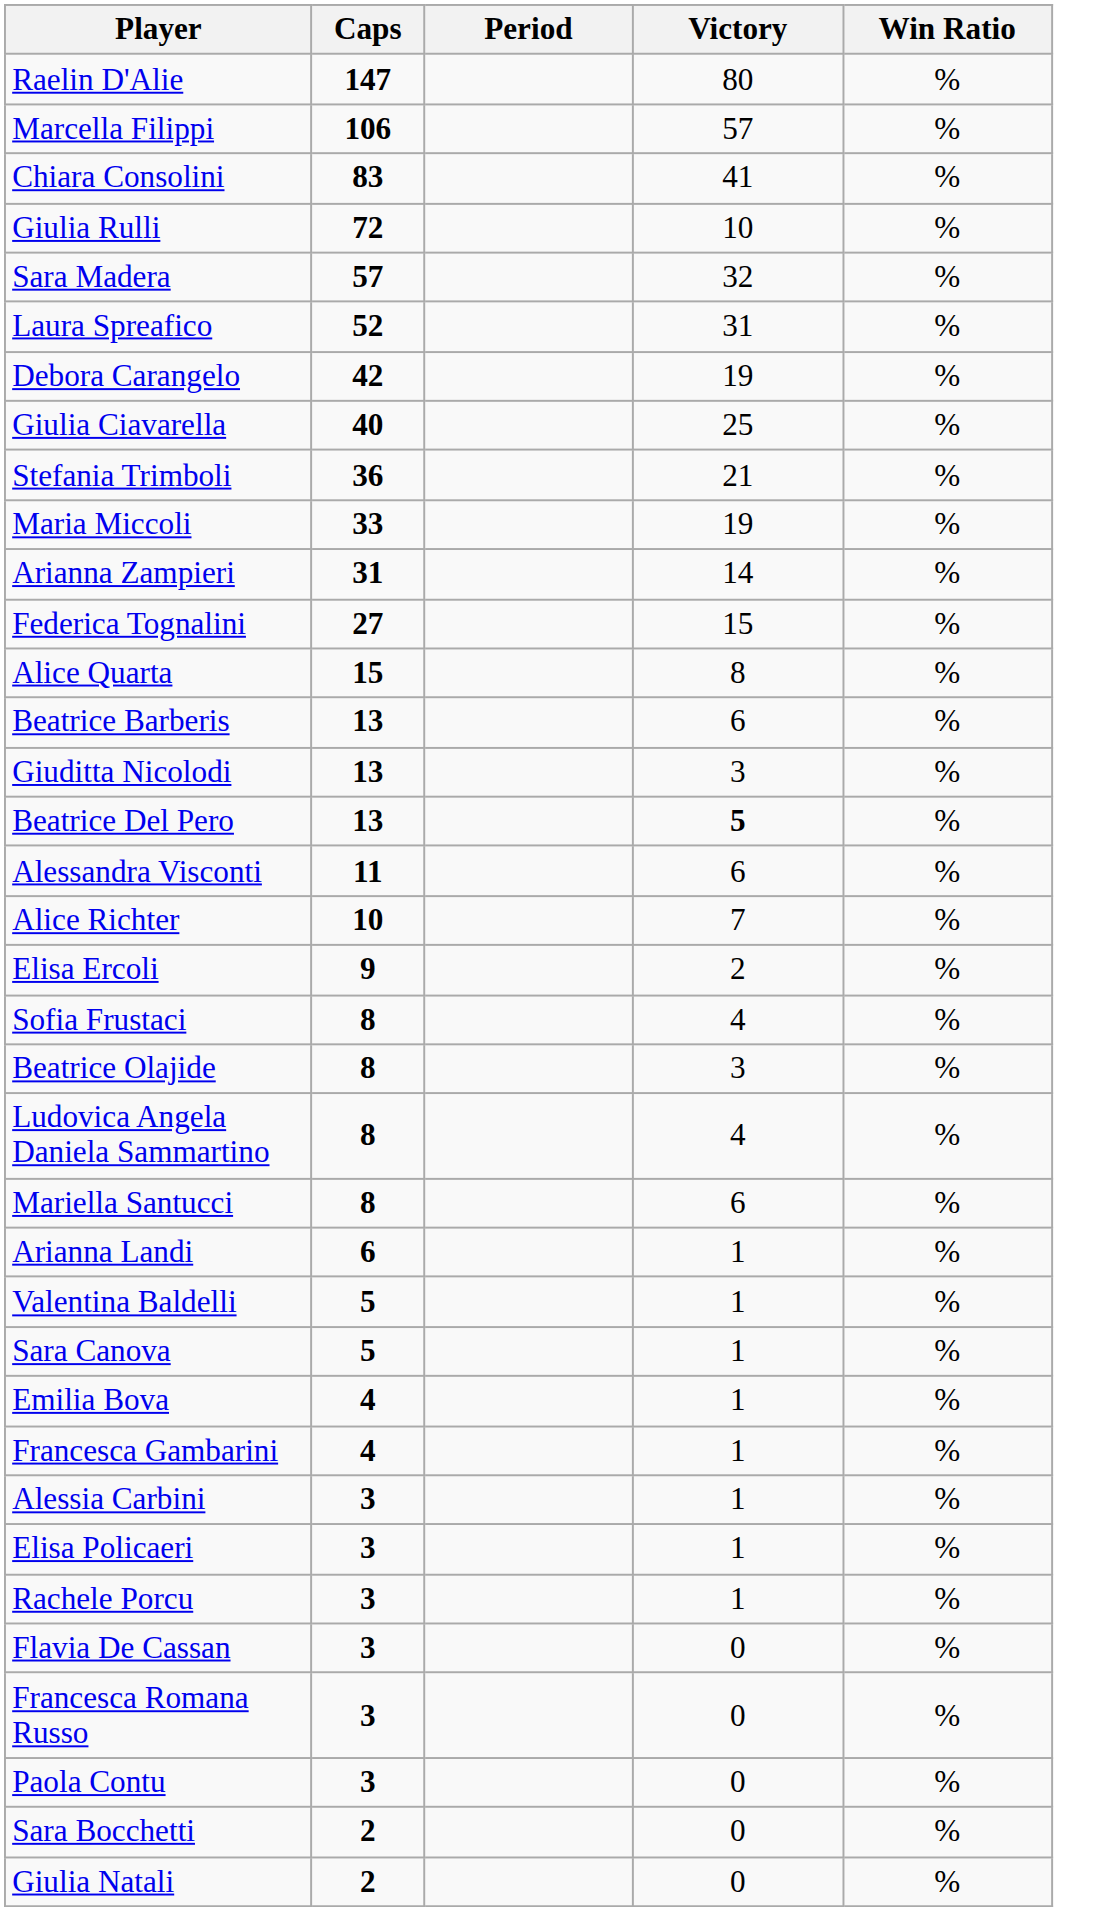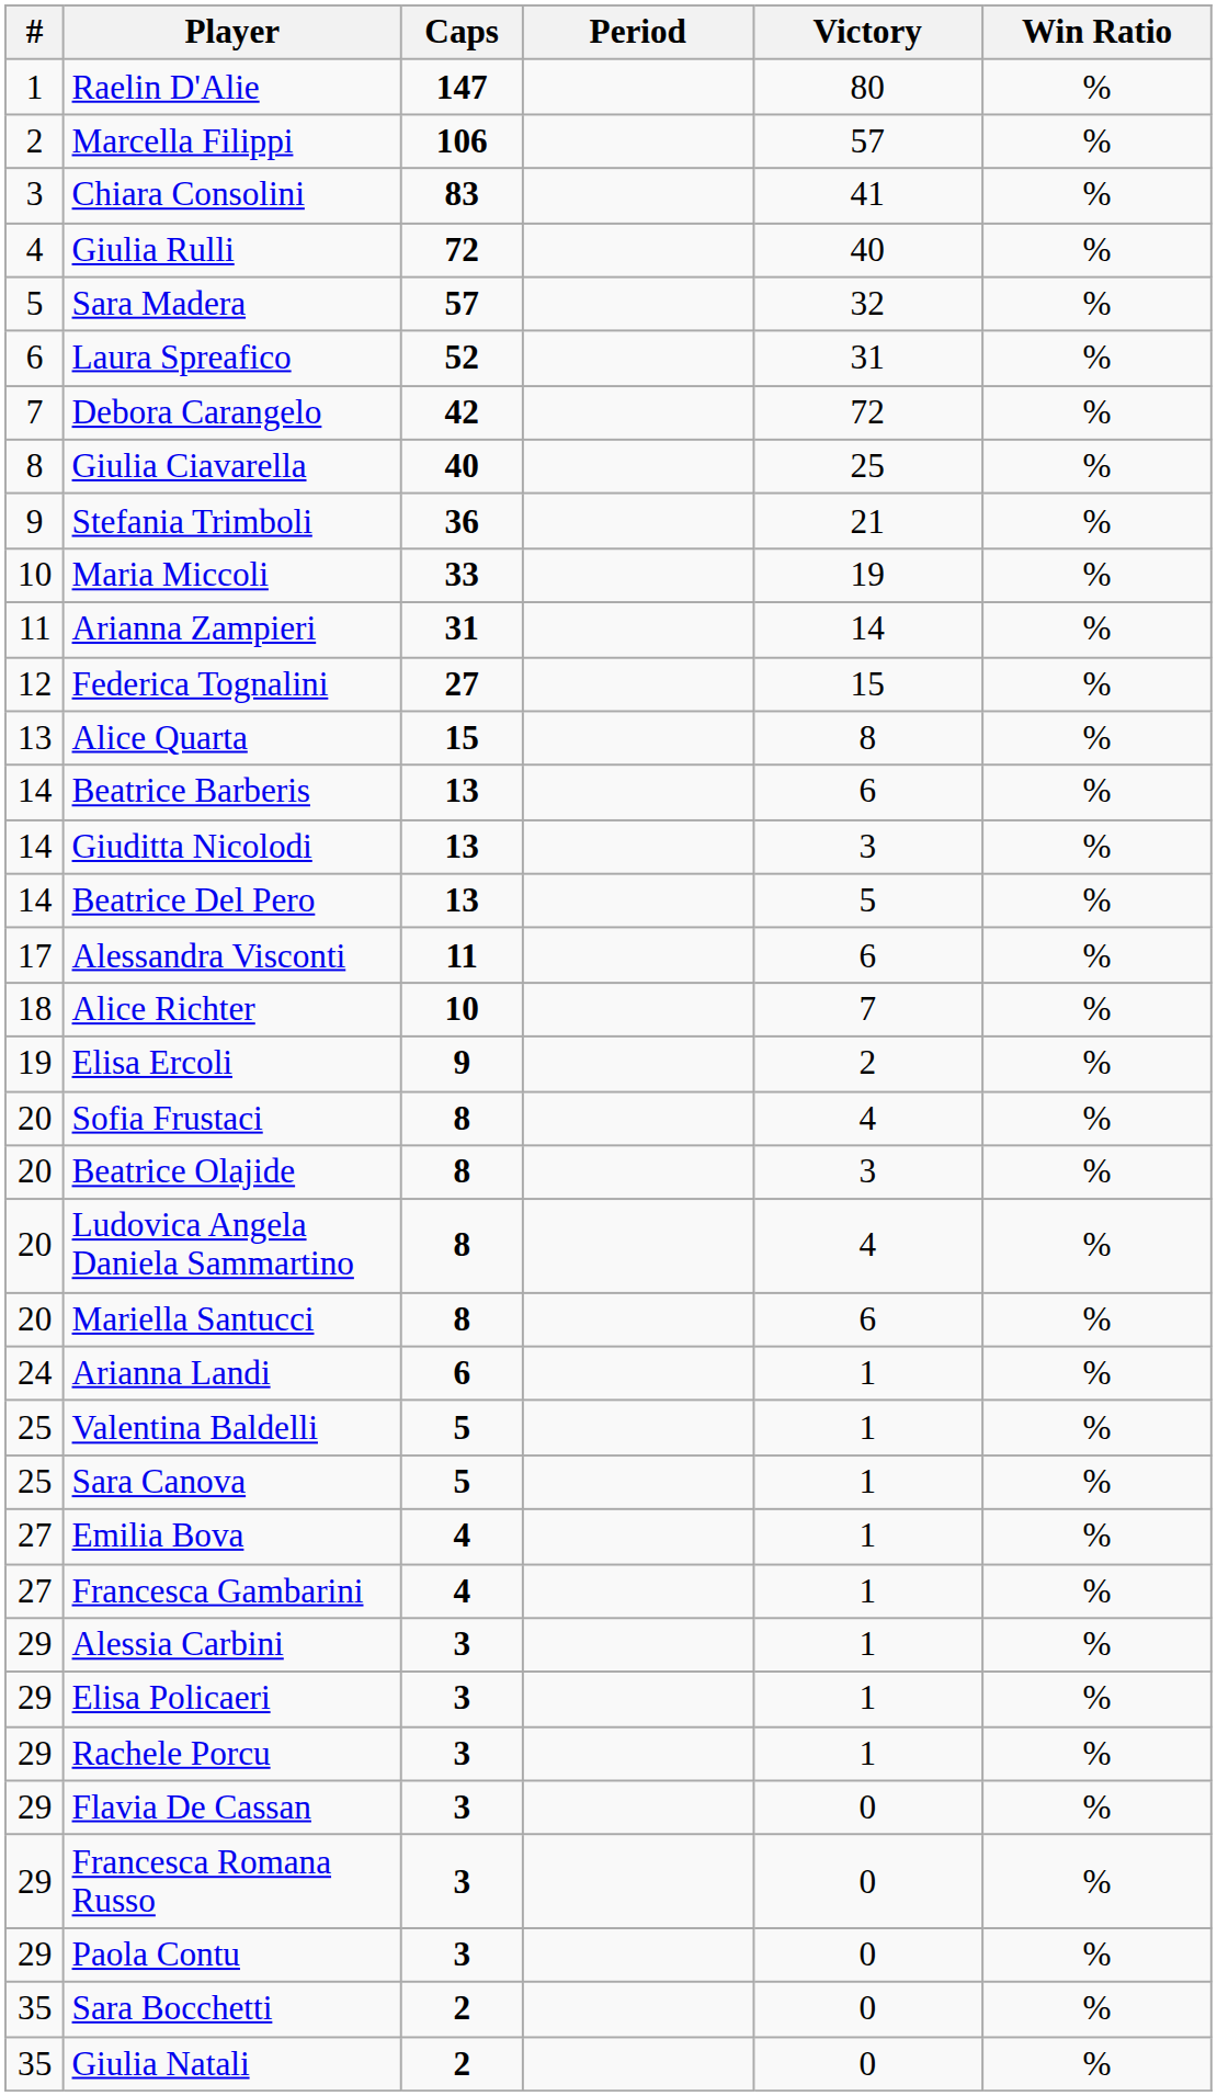 <table class="wikitable sortable" style="text-align:center;">
 <tr>
+<th width=20px>#</th>
 <th style="width:150px;">Player</th>
 <th width=50px>Caps</th>
 <th style="width:100px;">Period</th>
 <th style="width:100px;">Victory</th>
 <th style="width:100px;">Win Ratio</th>
 </tr>
 <tr>
+<td>1</td>
 <td style="text-align: left;"><a href='#'>Raelin D'Alie</a></td>
 <td><strong>147</strong></td>
 <td></td>
 <td>80</td>
 <td>%</td>
 </tr>
 <tr>
+<td>2</td>
 <td style="text-align: left;"><a href='#'>Marcella Filippi</a></td>
 <td><strong>106</strong></td>
 <td></td>
 <td>57</td>
 <td>%</td>
 </tr>
 <tr>
+<td>3</td>
 <td style="text-align: left;"><a href='#'>Chiara Consolini</a></td>
 <td><strong>83</strong></td>
 <td></td>
 <td>41</td>
 <td>%</td>
 </tr>
 <tr>
+<td>4</td>
 <td style="text-align: left;"><a href='#'>Giulia Rulli</a></td>
 <td><strong>72</strong></td>
 <td></td>
-<td>10</td>
+<td>40</td>
 <td>%</td>
 </tr>
 <tr>
+<td>5</td>
 <td style="text-align: left;"><a href='#'>Sara Madera</a></td>
 <td><strong>57</strong></td>
 <td></td>
 <td>32</td>
 <td>%</td>
 </tr>
 <tr>
+<td>6</td>
 <td style="text-align: left;"><a href='#'>Laura Spreafico</a></td>
 <td><strong>52</strong></td>
 <td></td>
 <td>31</td>
 <td>%</td>
 </tr>
 <tr>
+<td>7</td>
 <td style="text-align: left;"><a href='#'>Debora Carangelo</a></td>
 <td><strong>42</strong></td>
 <td></td>
-<td>19</td>
+<td>72</td>
 <td>%</td>
 </tr>
 <tr>
+<td>8</td>
 <td style="text-align: left;"><a href='#'>Giulia Ciavarella</a></td>
 <td><strong>40</strong></td>
 <td></td>
 <td>25</td>
 <td>%</td>
 </tr>
 <tr>
+<td>9</td>
 <td style="text-align: left;"><a href='#'>Stefania Trimboli</a></td>
 <td><strong>36</strong></td>
 <td></td>
 <td>21</td>
 <td>%</td>
 </tr>
 <tr>
+<td>10</td>
 <td style="text-align: left;"><a href='#'>Maria Miccoli</a></td>
 <td><strong>33</strong></td>
 <td></td>
 <td>19</td>
 <td>%</td>
 </tr>
 <tr>
+<td>11</td>
 <td style="text-align: left;"><a href='#'>Arianna Zampieri</a></td>
 <td><strong>31</strong></td>
 <td></td>
 <td>14</td>
 <td>%</td>
 </tr>
 <tr>
+<td>12</td>
 <td style="text-align: left;"><a href='#'>Federica Tognalini</a></td>
 <td><strong>27</strong></td>
 <td></td>
 <td>15</td>
 <td>%</td>
 </tr>
 <tr>
+<td>13</td>
 <td style="text-align: left;"><a href='#'>Alice Quarta</a></td>
 <td><strong>15</strong></td>
 <td></td>
 <td>8</td>
 <td>%</td>
 </tr>
 <tr>
+<td>14</td>
 <td style="text-align: left;"><a href='#'>Beatrice Barberis</a></td>
 <td><strong>13</strong></td>
 <td></td>
 <td>6</td>
 <td>%</td>
 </tr>
 <tr>
+<td>14</td>
 <td style="text-align: left;"><a href='#'>Giuditta Nicolodi</a></td>
 <td><strong>13</strong></td>
 <td></td>
 <td>3</td>
 <td>%</td>
 </tr>
 <tr>
+<td>14</td>
 <td style="text-align: left;"><a href='#'>Beatrice Del Pero</a></td>
 <td><strong>13</strong></td>
 <td></td>
-<td><strong>5</strong></td>
+<td>5</td>
 <td>%</td>
 </tr>
 <tr>
+<td>17</td>
 <td style="text-align: left;"><a href='#'>Alessandra Visconti</a></td>
 <td><strong>11</strong></td>
 <td></td>
 <td>6</td>
 <td>%</td>
 </tr>
 <tr>
+<td>18</td>
 <td style="text-align: left;"><a href='#'>Alice Richter</a></td>
 <td><strong>10</strong></td>
 <td></td>
 <td>7</td>
 <td>%</td>
 </tr>
 <tr>
+<td>19</td>
 <td style="text-align: left;"><a href='#'>Elisa Ercoli</a></td>
 <td><strong>9</strong></td>
 <td></td>
 <td>2</td>
 <td>%</td>
 </tr>
 <tr>
+<td>20</td>
 <td style="text-align: left;"><a href='#'>Sofia Frustaci</a></td>
 <td><strong>8</strong></td>
 <td></td>
 <td>4</td>
 <td>%</td>
 </tr>
 <tr>
+<td>20</td>
 <td style="text-align: left;"><a href='#'>Beatrice Olajide</a></td>
 <td><strong>8</strong></td>
 <td></td>
 <td>3</td>
 <td>%</td>
 </tr>
 <tr>
+<td>20</td>
 <td style="text-align: left;"><a href='#'>Ludovica Angela Daniela Sammartino</a></td>
 <td><strong>8</strong></td>
 <td></td>
 <td>4</td>
 <td>%</td>
 </tr>
 <tr>
+<td>20</td>
 <td style="text-align: left;"><a href='#'>Mariella Santucci</a></td>
 <td><strong>8</strong></td>
 <td></td>
 <td>6</td>
 <td>%</td>
 </tr>
 <tr>
+<td>24</td>
 <td style="text-align: left;"><a href='#'>Arianna Landi</a></td>
 <td><strong>6</strong></td>
 <td></td>
 <td>1</td>
 <td>%</td>
 </tr>
 <tr>
+<td>25</td>
 <td style="text-align: left;"><a href='#'>Valentina Baldelli</a></td>
 <td><strong>5</strong></td>
 <td></td>
 <td>1</td>
 <td>%</td>
 </tr>
 <tr>
+<td>25</td>
 <td style="text-align: left;"><a href='#'>Sara Canova</a></td>
 <td><strong>5</strong></td>
 <td></td>
 <td>1</td>
 <td>%</td>
 </tr>
 <tr>
+<td>27</td>
 <td style="text-align: left;"><a href='#'>Emilia Bova</a></td>
 <td><strong>4</strong></td>
 <td></td>
 <td>1</td>
 <td>%</td>
 </tr>
 <tr>
+<td>27</td>
 <td style="text-align: left;"><a href='#'>Francesca Gambarini</a></td>
 <td><strong>4</strong></td>
 <td></td>
 <td>1</td>
 <td>%</td>
 </tr>
 <tr>
+<td>29</td>
 <td style="text-align: left;"><a href='#'>Alessia Carbini</a></td>
 <td><strong>3</strong></td>
 <td></td>
 <td>1</td>
 <td>%</td>
 </tr>
 <tr>
+<td>29</td>
 <td style="text-align: left;"><a href='#'>Elisa Policaeri</a></td>
 <td><strong>3</strong></td>
 <td></td>
 <td>1</td>
 <td>%</td>
 </tr>
 <tr>
+<td>29</td>
 <td style="text-align: left;"><a href='#'>Rachele Porcu</a></td>
 <td><strong>3</strong></td>
 <td></td>
 <td>1</td>
 <td>%</td>
 </tr>
 <tr>
+<td>29</td>
 <td style="text-align: left;"><a href='#'>Flavia De Cassan</a></td>
 <td><strong>3</strong></td>
 <td></td>
 <td>0</td>
 <td>%</td>
 </tr>
 <tr>
+<td>29</td>
 <td style="text-align: left;"><a href='#'>Francesca Romana Russo</a></td>
 <td><strong>3</strong></td>
 <td></td>
 <td>0</td>
 <td>%</td>
 </tr>
 <tr>
+<td>29</td>
 <td style="text-align: left;"><a href='#'>Paola Contu</a></td>
 <td><strong>3</strong></td>
 <td></td>
 <td>0</td>
 <td>%</td>
 </tr>
 <tr>
+<td>35</td>
 <td style="text-align: left;"><a href='#'>Sara Bocchetti</a></td>
 <td><strong>2</strong></td>
 <td></td>
 <td>0</td>
 <td>%</td>
 </tr>
 <tr>
+<td>35</td>
 <td style="text-align: left;"><a href='#'>Giulia Natali</a></td>
 <td><strong>2</strong></td>
 <td></td>
 <td>0</td>
 <td>%</td>
 </tr>
 </table>
